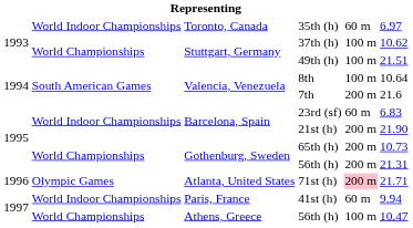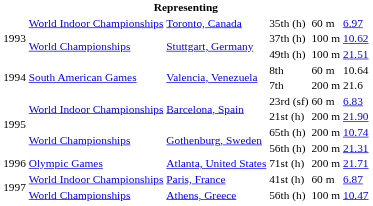 <table>
 <tr>
 <th colspan="6">Representing </th>
 </tr>
 <tr>
 <td rowspan=3>1993</td>
 <td><a href='#'>World Indoor Championships</a></td>
 <td><a href='#'>Toronto, Canada</a></td>
 <td>35th (h)</td>
 <td>60 m</td>
 <td><a href='#'>6.97</a></td>
 </tr>
 <tr>
 <td rowspan=2><a href='#'>World Championships</a></td>
 <td rowspan=2><a href='#'>Stuttgart, Germany</a></td>
 <td>37th (h)</td>
 <td>100 m</td>
 <td><a href='#'>10.62</a></td>
 </tr>
 <tr>
 <td>49th (h)</td>
 <td>100 m</td>
 <td><a href='#'>21.51</a></td>
 </tr>
 <tr>
 <td rowspan=2>1994</td>
 <td rowspan=2><a href='#'>South American Games</a></td>
 <td rowspan=2><a href='#'>Valencia, Venezuela</a></td>
 <td>8th</td>
-<td>100 m</td>
+<td>60 m</td>
 <td>10.64</td>
 </tr>
 <tr>
 <td>7th</td>
 <td>200 m</td>
 <td>21.6</td>
 </tr>
 <tr>
 <td rowspan=4>1995</td>
 <td rowspan=2><a href='#'>World Indoor Championships</a></td>
 <td rowspan=2><a href='#'>Barcelona, Spain</a></td>
 <td>23rd (sf)</td>
 <td>60 m</td>
 <td><a href='#'>6.83</a></td>
 </tr>
 <tr>
 <td>21st (h)</td>
 <td>200 m</td>
 <td><a href='#'>21.90</a></td>
 </tr>
 <tr>
 <td rowspan=2><a href='#'>World Championships</a></td>
 <td rowspan=2><a href='#'>Gothenburg, Sweden</a></td>
 <td>65th (h)</td>
 <td>200 m</td>
-<td><a href='#'>10.73</a></td>
+<td><a href='#'>10.74</a></td>
 </tr>
 <tr>
 <td>56th (h)</td>
 <td>200 m</td>
 <td><a href='#'>21.31</a></td>
 </tr>
 <tr>
 <td>1996</td>
 <td><a href='#'>Olympic Games</a></td>
 <td><a href='#'>Atlanta, United States</a></td>
 <td>71st (h)</td>
-<td style="background: pink;">200 m</td>
+<td>200 m</td>
 <td><a href='#'>21.71</a></td>
 </tr>
 <tr>
 <td rowspan=2>1997</td>
 <td><a href='#'>World Indoor Championships</a></td>
 <td><a href='#'>Paris, France</a></td>
 <td>41st (h)</td>
 <td>60 m</td>
-<td><a href='#'>9.94</a></td>
+<td><a href='#'>6.87</a></td>
 </tr>
 <tr>
 <td><a href='#'>World Championships</a></td>
 <td><a href='#'>Athens, Greece</a></td>
 <td>56th (h)</td>
 <td>100 m</td>
 <td><a href='#'>10.47</a></td>
 </tr>
 </table>
